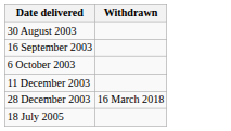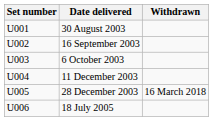 <table class="wikitable">
 <tr>
+<th>Set number</th>
 <th>Date delivered</th>
 <th>Withdrawn</th>
 </tr>
 <tr>
+<td>U001</td>
 <td>30 August 2003</td>
 <td></td>
 </tr>
 <tr>
+<td>U002</td>
 <td>16 September 2003</td>
 <td></td>
 </tr>
 <tr>
+<td>U003</td>
 <td>6 October 2003</td>
 <td></td>
 </tr>
 <tr>
+<td>U004</td>
 <td>11 December 2003</td>
 <td></td>
 </tr>
 <tr>
+<td>U005</td>
 <td>28 December 2003</td>
 <td>16 March 2018</td>
 </tr>
 <tr>
+<td>U006</td>
 <td>18 July 2005</td>
 <td></td>
 </tr>
 </table>
